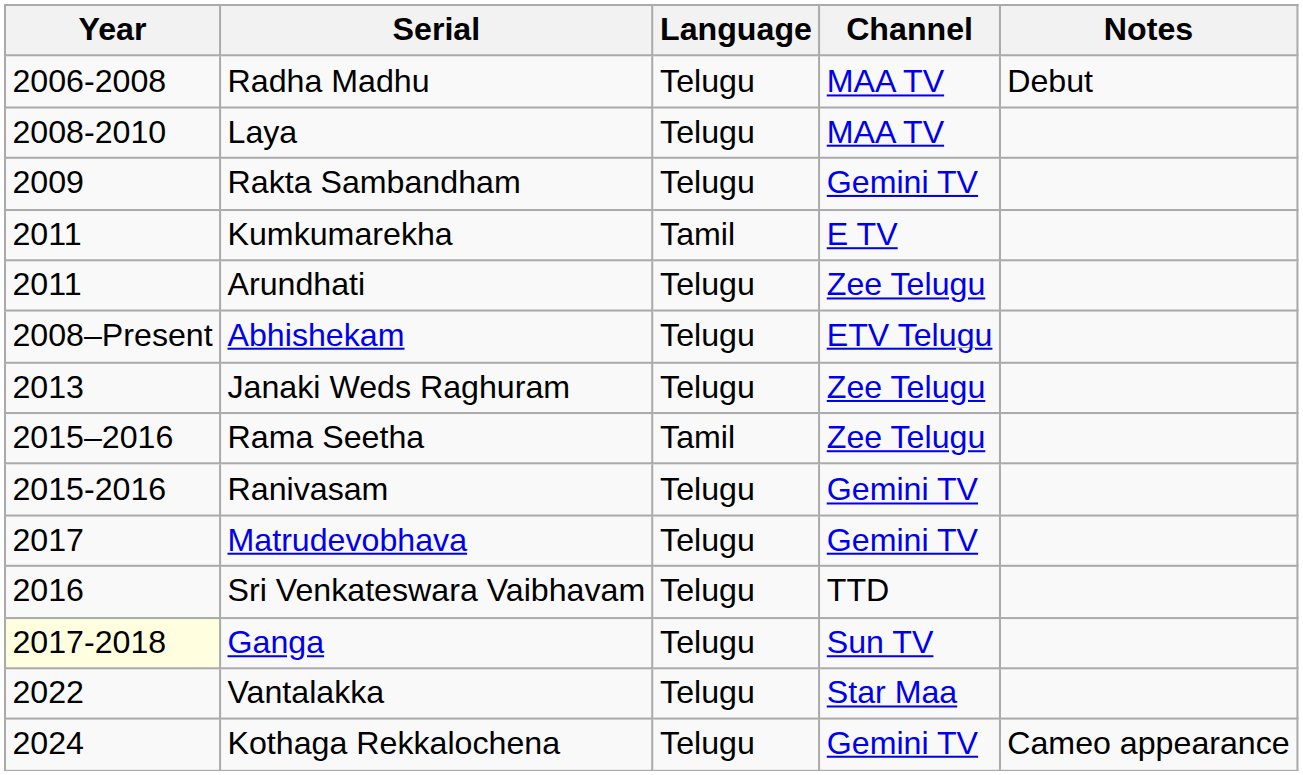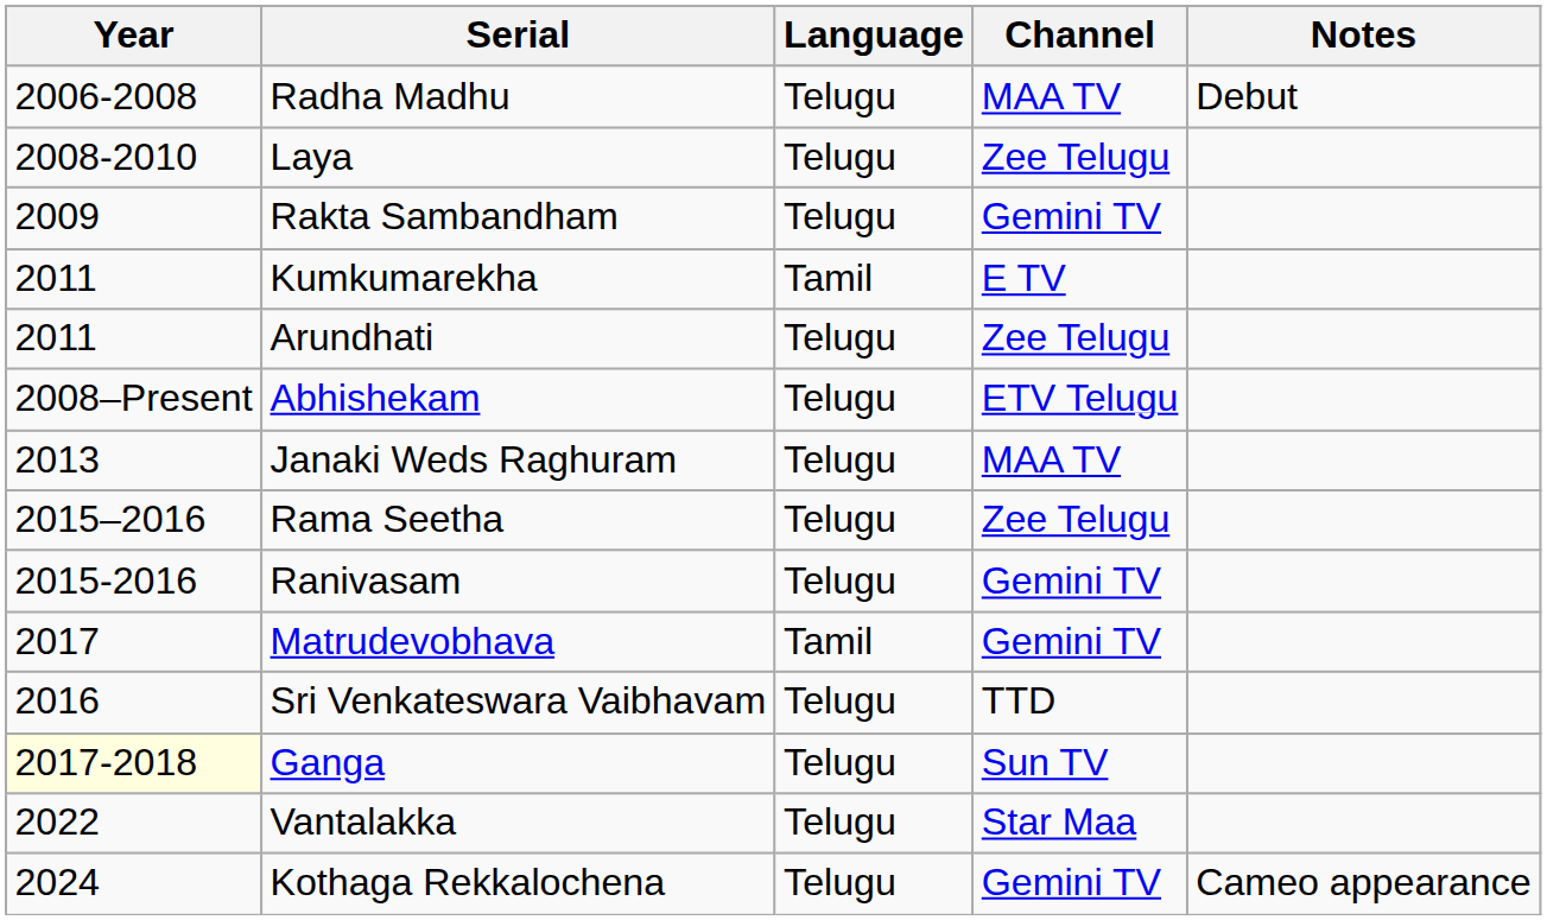 <table class="wikitable sortable">
 <tr>
 <th>Year</th>
 <th>Serial</th>
 <th>Language</th>
 <th>Channel</th>
 <th>Notes</th>
 </tr>
 <tr>
 <td>2006-2008</td>
 <td>Radha Madhu</td>
 <td>Telugu</td>
 <td><a href='#'>MAA TV</a></td>
 <td>Debut</td>
 </tr>
 <tr>
 <td>2008-2010</td>
 <td>Laya</td>
 <td>Telugu</td>
-<td><a href='#'>MAA TV</a></td>
+<td><a href='#'>Zee Telugu</a></td>
 <td></td>
 </tr>
 <tr>
 <td>2009</td>
 <td>Rakta Sambandham</td>
 <td>Telugu</td>
 <td><a href='#'>Gemini TV</a></td>
 <td></td>
 </tr>
 <tr>
 <td>2011</td>
 <td>Kumkumarekha</td>
 <td>Tamil</td>
 <td><a href='#'>E TV</a></td>
 <td></td>
 </tr>
 <tr>
 <td>2011</td>
 <td>Arundhati</td>
 <td>Telugu</td>
 <td><a href='#'>Zee Telugu</a></td>
 <td></td>
 </tr>
 <tr>
 <td>2008–Present</td>
 <td><a href='#'>Abhishekam</a></td>
 <td>Telugu</td>
 <td><a href='#'>ETV Telugu</a></td>
 <td></td>
 </tr>
 <tr>
 <td>2013</td>
 <td>Janaki Weds Raghuram</td>
 <td>Telugu</td>
-<td><a href='#'>Zee Telugu</a></td>
+<td><a href='#'>MAA TV</a></td>
 <td></td>
 </tr>
 <tr>
 <td>2015–2016</td>
 <td>Rama Seetha</td>
-<td>Tamil</td>
+<td>Telugu</td>
 <td><a href='#'>Zee Telugu</a></td>
 <td></td>
 </tr>
 <tr>
 <td>2015-2016</td>
 <td>Ranivasam</td>
 <td>Telugu</td>
 <td><a href='#'>Gemini TV</a></td>
 <td></td>
 </tr>
 <tr>
 <td>2017</td>
 <td><a href='#'>Matrudevobhava</a></td>
-<td>Telugu</td>
+<td>Tamil</td>
 <td><a href='#'>Gemini TV</a></td>
 <td></td>
 </tr>
 <tr>
 <td>2016</td>
 <td>Sri Venkateswara Vaibhavam</td>
 <td>Telugu</td>
 <td>TTD</td>
 <td></td>
 </tr>
 <tr>
 <td style="background: lightyellow;">2017-2018</td>
 <td><a href='#'>Ganga</a></td>
 <td>Telugu</td>
 <td><a href='#'>Sun TV</a></td>
 <td></td>
 </tr>
 <tr>
 <td>2022</td>
 <td>Vantalakka</td>
 <td>Telugu</td>
 <td><a href='#'>Star Maa</a></td>
 <td></td>
 </tr>
 <tr>
 <td>2024</td>
 <td>Kothaga Rekkalochena</td>
 <td>Telugu</td>
 <td><a href='#'>Gemini TV</a></td>
 <td>Cameo appearance</td>
 </tr>
 </table>
